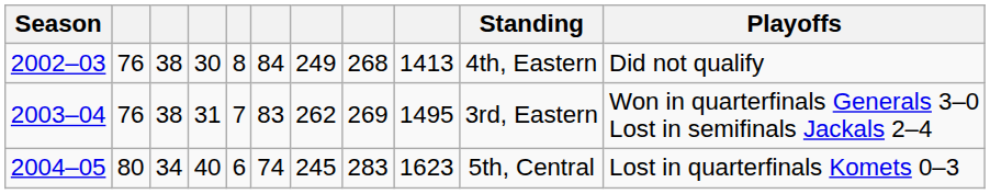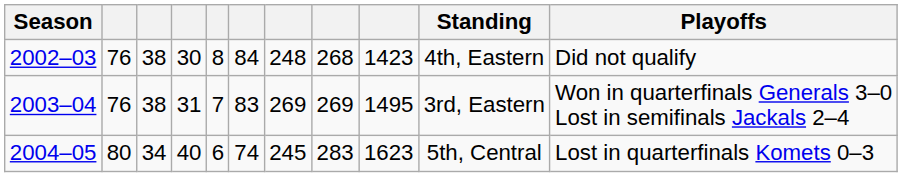 <table class="wikitable" style="text-align:center">
 <tr>
 <th>Season</th>
 <th></th>
 <th></th>
 <th></th>
 <th></th>
 <th></th>
 <th></th>
 <th></th>
 <th></th>
 <th>Standing</th>
 <th>Playoffs</th>
 </tr>
 <tr>
 <td><a href='#'>2002–03</a></td>
 <td>76</td>
 <td>38</td>
 <td>30</td>
 <td>8</td>
 <td>84</td>
-<td>249</td>
+<td>248</td>
 <td>268</td>
-<td>1413</td>
+<td>1423</td>
 <td>4th, Eastern</td>
 <td align=left>Did not qualify</td>
 </tr>
 <tr>
 <td><a href='#'>2003–04</a></td>
 <td>76</td>
 <td>38</td>
 <td>31</td>
 <td>7</td>
 <td>83</td>
-<td>262</td>
+<td>269</td>
 <td>269</td>
 <td>1495</td>
 <td>3rd, Eastern</td>
 <td align=left>Won in quarterfinals <a href='#'>Generals</a> 3–0<br>Lost in semifinals <a href='#'>Jackals</a> 2–4</td>
 </tr>
 <tr>
 <td><a href='#'>2004–05</a></td>
 <td>80</td>
 <td>34</td>
 <td>40</td>
 <td>6</td>
 <td>74</td>
 <td>245</td>
 <td>283</td>
 <td>1623</td>
 <td>5th, Central</td>
 <td align=left>Lost in quarterfinals <a href='#'>Komets</a> 0–3</td>
 </tr>
 </table>
